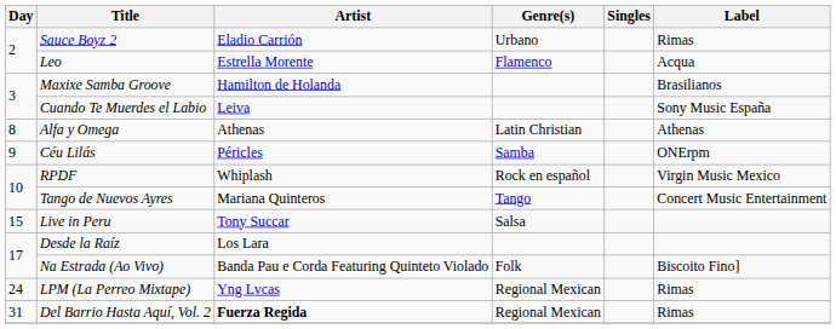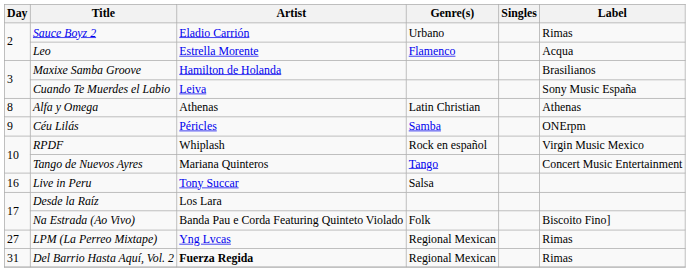 <table class="wikitable sortable" style="text-align: left;">
 <tr>
 <th>Day</th>
 <th>Title</th>
 <th>Artist</th>
 <th>Genre(s)</th>
 <th>Singles</th>
 <th>Label</th>
 </tr>
 <tr>
 <td rowspan="2">2</td>
 <td><em><a href='#'>Sauce Boyz 2</a></em></td>
 <td><a href='#'>Eladio Carrión</a></td>
 <td>Urbano</td>
 <td></td>
 <td>Rimas</td>
 </tr>
 <tr>
 <td><em>Leo</em></td>
 <td><a href='#'>Estrella Morente</a></td>
 <td><a href='#'>Flamenco</a></td>
 <td></td>
 <td>Acqua</td>
 </tr>
 <tr>
 <td rowspan="2">3</td>
 <td><em>Maxixe Samba Groove</em></td>
 <td><a href='#'>Hamilton de Holanda</a></td>
 <td></td>
 <td></td>
 <td>Brasilianos</td>
 </tr>
 <tr>
 <td><em>Cuando Te Muerdes el Labio</em></td>
 <td><a href='#'>Leiva</a></td>
 <td></td>
 <td></td>
 <td>Sony Music España</td>
 </tr>
 <tr>
 <td>8</td>
 <td><em>Alfa y Omega</em></td>
 <td>Athenas</td>
 <td>Latin Christian</td>
 <td></td>
 <td>Athenas</td>
 </tr>
 <tr>
 <td>9</td>
 <td><em>Céu Lilás</em></td>
 <td><a href='#'>Péricles</a></td>
 <td><a href='#'>Samba</a></td>
 <td></td>
 <td>ONErpm</td>
 </tr>
 <tr>
 <td rowspan="2">10</td>
 <td><em>RPDF</em></td>
 <td>Whiplash</td>
 <td>Rock en español</td>
 <td></td>
 <td>Virgin Music Mexico</td>
 </tr>
 <tr>
 <td><em>Tango de Nuevos Ayres</em></td>
 <td>Mariana Quinteros</td>
 <td><a href='#'>Tango</a></td>
 <td></td>
 <td>Concert Music Entertainment</td>
 </tr>
 <tr>
-<td>15</td>
+<td>16</td>
 <td><em>Live in Peru</em></td>
 <td><a href='#'>Tony Succar</a></td>
 <td>Salsa</td>
 <td></td>
 <td></td>
 </tr>
 <tr>
 <td rowspan="2">17</td>
 <td><em>Desde la Raíz</em></td>
 <td>Los Lara</td>
 <td></td>
 <td></td>
 <td></td>
 </tr>
 <tr>
 <td><em>Na Estrada (Ao Vivo)</em></td>
 <td>Banda Pau e Corda Featuring Quinteto Violado</td>
 <td>Folk</td>
 <td></td>
 <td>Biscoito Fino]</td>
 </tr>
 <tr>
-<td>24</td>
+<td>27</td>
 <td><em>LPM (La Perreo Mixtape)</em></td>
 <td><a href='#'>Yng Lvcas</a></td>
 <td>Regional Mexican</td>
 <td></td>
 <td>Rimas</td>
 </tr>
 <tr>
 <td>31</td>
 <td><em>Del Barrio Hasta Aquí, Vol. 2</em></td>
 <td><strong>Fuerza Regida</strong></td>
 <td>Regional Mexican</td>
 <td></td>
 <td>Rimas</td>
 </tr>
 <tr>
 </tr>
 </table>
